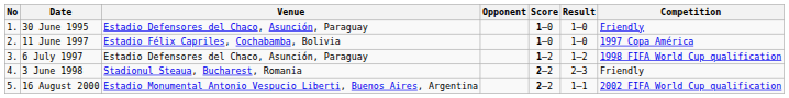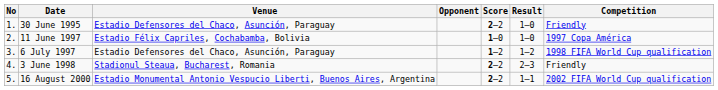 <table class="wikitable">
 <tr>
 <th>No</th>
 <th>Date</th>
 <th>Venue</th>
 <th>Opponent</th>
 <th>Score</th>
 <th>Result</th>
 <th>Competition</th>
 </tr>
 <tr>
 <td>1.</td>
 <td>30 June 1995</td>
 <td><a href='#'>Estadio Defensores del Chaco</a>, <a href='#'>Asunción</a>, Paraguay</td>
 <td></td>
-<td align=center><strong>1</strong>–0</td>
+<td align=center><strong>2</strong>–2</td>
 <td align=center>1–0</td>
 <td><a href='#'>Friendly</a></td>
 </tr>
 <tr>
 <td>2.</td>
 <td>11 June 1997</td>
 <td><a href='#'>Estadio Félix Capriles</a>, <a href='#'>Cochabamba</a>, Bolivia</td>
 <td></td>
 <td align=center><strong>1</strong>–0</td>
 <td align=center>1–0</td>
 <td><a href='#'>1997 Copa América</a></td>
 </tr>
 <tr>
 <td>3.</td>
 <td>6 July 1997</td>
 <td>Estadio Defensores del Chaco, Asunción, Paraguay</td>
 <td></td>
 <td align=center><strong>1</strong>–2</td>
 <td align=center>1–2</td>
 <td><a href='#'>1998 FIFA World Cup qualification</a></td>
 </tr>
 <tr>
 <td>4.</td>
 <td>3 June 1998</td>
 <td><a href='#'>Stadionul Steaua</a>, <a href='#'>Bucharest</a>, Romania</td>
 <td></td>
 <td align=center><strong>2</strong>–2</td>
 <td align=center>2–3</td>
 <td>Friendly</td>
 </tr>
 <tr>
 <td>5.</td>
 <td>16 August 2000</td>
 <td><a href='#'>Estadio Monumental Antonio Vespucio Liberti</a>, <a href='#'>Buenos Aires</a>, Argentina</td>
 <td></td>
 <td align=center><strong>2</strong>–2</td>
 <td align=center>1–1</td>
 <td><a href='#'>2002 FIFA World Cup qualification</a></td>
 </tr>
 </table>
